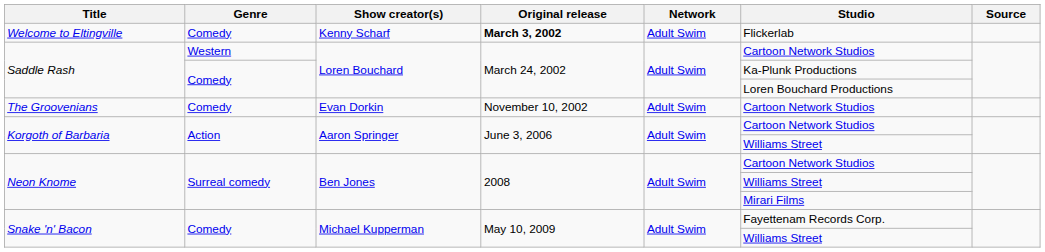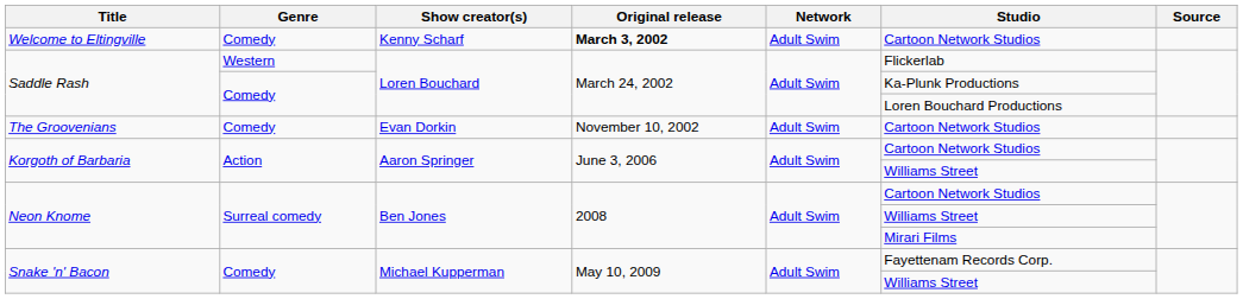 <table class="wikitable sortable" style="text-align: left; font-size:90%; width:100%;">
 <tr>
 <th scope="col">Title</th>
 <th scope="col">Genre</th>
 <th scope="col">Show creator(s)</th>
 <th scope="col">Original release</th>
 <th scope="col">Network</th>
 <th scope="col">Studio</th>
 <th scope= "col">Source</th>
 </tr>
 <tr>
 <td><em><a href='#'>Welcome to Eltingville</a></em></td>
 <td><a href='#'>Comedy</a></td>
 <td><a href='#'>Kenny Scharf</a></td>
 <td><strong>March 3, 2002</strong></td>
 <td><a href='#'>Adult Swim</a></td>
-<td>Flickerlab</td>
+<td><a href='#'>Cartoon Network Studios</a></td>
 <td></td>
 </tr>
 <tr>
 <td rowspan="3"><em>Saddle Rash</em></td>
 <td><a href='#'>Western</a></td>
 <td rowspan="3"><a href='#'>Loren Bouchard</a></td>
 <td rowspan="3">March 24, 2002</td>
 <td rowspan="3"><a href='#'>Adult Swim</a></td>
-<td><a href='#'>Cartoon Network Studios</a></td>
+<td>Flickerlab</td>
 <td rowspan="3"></td>
 </tr>
 <tr>
 <td rowspan="2"><a href='#'>Comedy</a></td>
 <td>Ka-Plunk Productions</td>
 </tr>
 <tr>
 <td>Loren Bouchard Productions</td>
 </tr>
 <tr>
 <td><em><a href='#'>The Groovenians</a></em></td>
 <td><a href='#'>Comedy</a></td>
 <td><a href='#'>Evan Dorkin</a></td>
 <td>November 10, 2002</td>
 <td><a href='#'>Adult Swim</a></td>
 <td><a href='#'>Cartoon Network Studios</a></td>
 <td></td>
 </tr>
 <tr>
 <td rowspan="2"><em><a href='#'>Korgoth of Barbaria</a></em></td>
 <td rowspan="2"><a href='#'>Action</a></td>
 <td rowspan="2"><a href='#'>Aaron Springer</a></td>
 <td rowspan="2">June 3, 2006</td>
 <td rowspan="2"><a href='#'>Adult Swim</a></td>
 <td><a href='#'>Cartoon Network Studios</a></td>
 <td rowspan="2"></td>
 </tr>
 <tr>
 <td><a href='#'>Williams Street</a></td>
 </tr>
 <tr>
 <td rowspan="3"><em><a href='#'>Neon Knome</a></em></td>
 <td rowspan="3"><a href='#'>Surreal comedy</a></td>
 <td rowspan="3"><a href='#'>Ben Jones</a></td>
 <td rowspan="3">2008</td>
 <td rowspan="3"><a href='#'>Adult Swim</a></td>
 <td><a href='#'>Cartoon Network Studios</a></td>
 <td rowspan="3"></td>
 </tr>
 <tr>
 <td><a href='#'>Williams Street</a></td>
 </tr>
 <tr>
 <td><a href='#'>Mirari Films</a></td>
 </tr>
 <tr>
 <td rowspan="2"><em><a href='#'>Snake 'n' Bacon</a></em></td>
 <td rowspan="2"><a href='#'>Comedy</a></td>
 <td rowspan="2"><a href='#'>Michael Kupperman</a></td>
 <td rowspan="2">May 10, 2009</td>
 <td rowspan="2"><a href='#'>Adult Swim</a></td>
 <td>Fayettenam Records Corp.</td>
 <td rowspan="2"></td>
 </tr>
 <tr>
 <td><a href='#'>Williams Street</a></td>
 </tr>
 </table>
